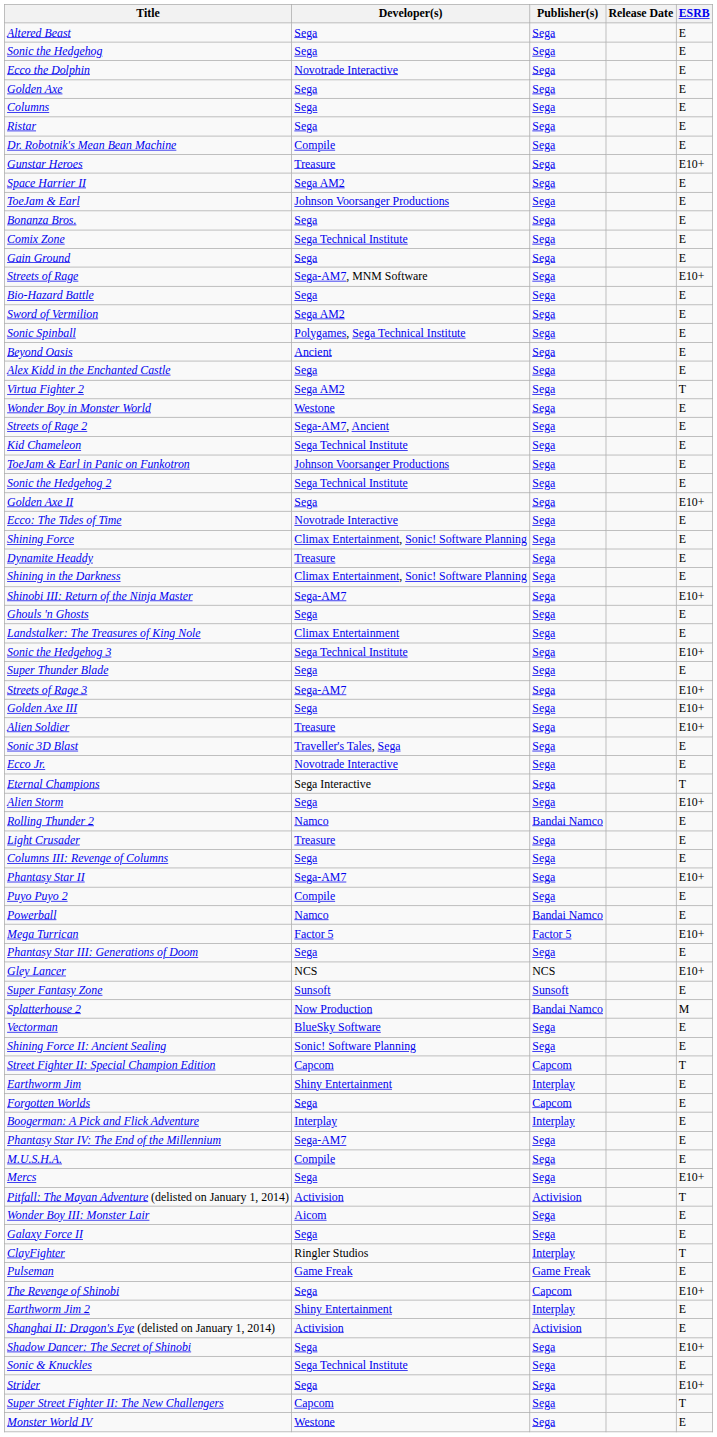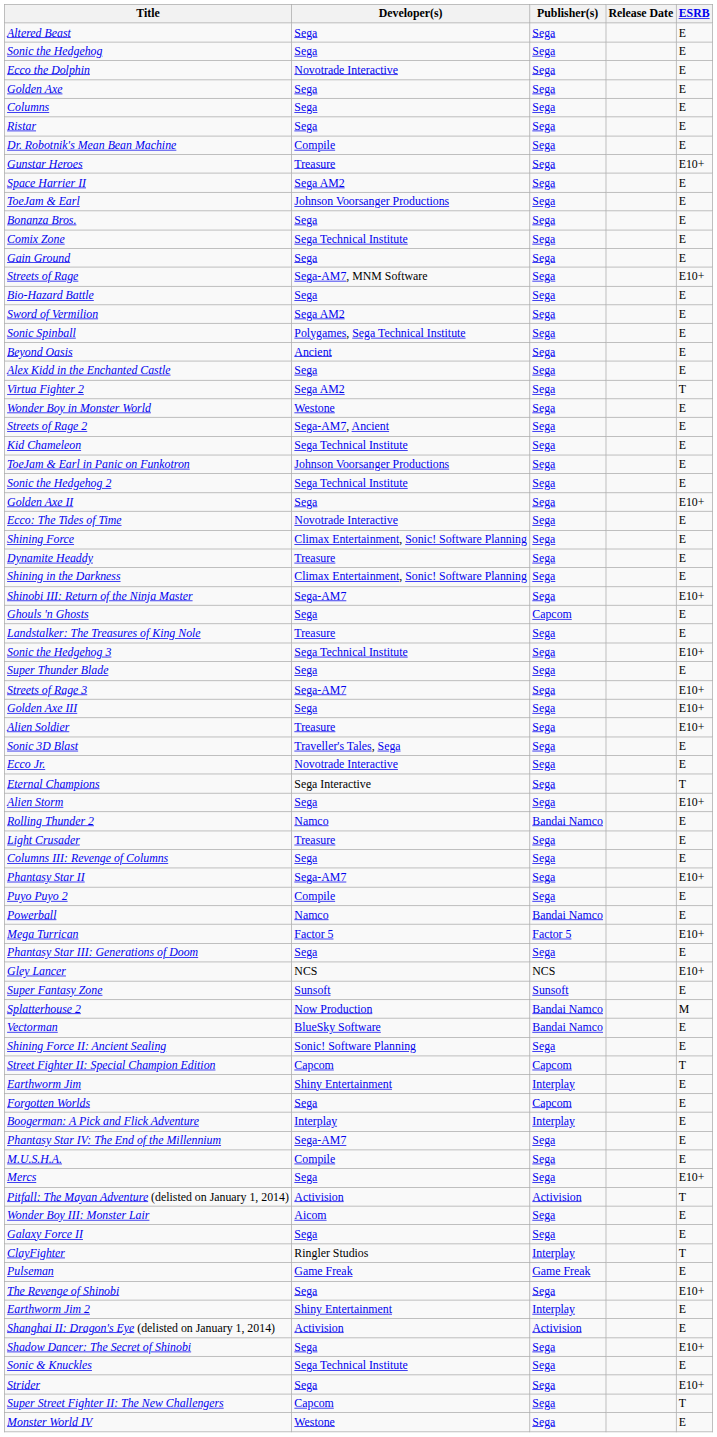 <table class="wikitable sortable" style="">
 <tr>
 <th width="">Title</th>
 <th width="">Developer(s)</th>
 <th width="">Publisher(s)</th>
 <th width="">Release Date</th>
 <th width=""><a href='#'>ESRB</a></th>
 </tr>
 <tr>
 <td><em><a href='#'>Altered Beast</a></em></td>
 <td><a href='#'>Sega</a></td>
 <td><a href='#'>Sega</a></td>
 <td></td>
 <td>E</td>
 </tr>
 <tr>
 <td><em><a href='#'>Sonic the Hedgehog</a></em></td>
 <td><a href='#'>Sega</a></td>
 <td><a href='#'>Sega</a></td>
 <td></td>
 <td>E</td>
 </tr>
 <tr>
 <td><em><a href='#'>Ecco the Dolphin</a></em></td>
 <td><a href='#'>Novotrade Interactive</a></td>
 <td><a href='#'>Sega</a></td>
 <td></td>
 <td>E</td>
 </tr>
 <tr>
 <td><em><a href='#'>Golden Axe</a></em></td>
 <td><a href='#'>Sega</a></td>
 <td><a href='#'>Sega</a></td>
 <td></td>
 <td>E</td>
 </tr>
 <tr>
 <td><em><a href='#'>Columns</a></em></td>
 <td><a href='#'>Sega</a></td>
 <td><a href='#'>Sega</a></td>
 <td></td>
 <td>E</td>
 </tr>
 <tr>
 <td><em><a href='#'>Ristar</a></em></td>
 <td><a href='#'>Sega</a></td>
 <td><a href='#'>Sega</a></td>
 <td></td>
 <td>E</td>
 </tr>
 <tr>
 <td><em><a href='#'>Dr. Robotnik's Mean Bean Machine</a></em></td>
 <td><a href='#'>Compile</a></td>
 <td><a href='#'>Sega</a></td>
 <td></td>
 <td>E</td>
 </tr>
 <tr>
 <td><em><a href='#'>Gunstar Heroes</a></em></td>
 <td><a href='#'>Treasure</a></td>
 <td><a href='#'>Sega</a></td>
 <td></td>
 <td>E10+</td>
 </tr>
 <tr>
 <td><em><a href='#'>Space Harrier II</a></em></td>
 <td><a href='#'>Sega AM2</a></td>
 <td><a href='#'>Sega</a></td>
 <td></td>
 <td>E</td>
 </tr>
 <tr>
 <td><em><a href='#'>ToeJam & Earl</a></em></td>
 <td><a href='#'>Johnson Voorsanger Productions</a></td>
 <td><a href='#'>Sega</a></td>
 <td></td>
 <td>E</td>
 </tr>
 <tr>
 <td><em><a href='#'>Bonanza Bros.</a></em></td>
 <td><a href='#'>Sega</a></td>
 <td><a href='#'>Sega</a></td>
 <td></td>
 <td>E</td>
 </tr>
 <tr>
 <td><em><a href='#'>Comix Zone</a></em></td>
 <td><a href='#'>Sega Technical Institute</a></td>
 <td><a href='#'>Sega</a></td>
 <td></td>
 <td>E</td>
 </tr>
 <tr>
 <td><em><a href='#'>Gain Ground</a></em></td>
 <td><a href='#'>Sega</a></td>
 <td><a href='#'>Sega</a></td>
 <td></td>
 <td>E</td>
 </tr>
 <tr>
 <td><em><a href='#'>Streets of Rage</a></em></td>
 <td><a href='#'>Sega-AM7</a>, MNM Software</td>
 <td><a href='#'>Sega</a></td>
 <td></td>
 <td>E10+</td>
 </tr>
 <tr>
 <td><em><a href='#'>Bio-Hazard Battle</a></em></td>
 <td><a href='#'>Sega</a></td>
 <td><a href='#'>Sega</a></td>
 <td></td>
 <td>E</td>
 </tr>
 <tr>
 <td><em><a href='#'>Sword of Vermilion</a></em></td>
 <td><a href='#'>Sega AM2</a></td>
 <td><a href='#'>Sega</a></td>
 <td></td>
 <td>E</td>
 </tr>
 <tr>
 <td><em><a href='#'>Sonic Spinball</a></em></td>
 <td><a href='#'>Polygames</a>, <a href='#'>Sega Technical Institute</a></td>
 <td><a href='#'>Sega</a></td>
 <td></td>
 <td>E</td>
 </tr>
 <tr>
 <td><em><a href='#'>Beyond Oasis</a></em></td>
 <td><a href='#'>Ancient</a></td>
 <td><a href='#'>Sega</a></td>
 <td></td>
 <td>E</td>
 </tr>
 <tr>
 <td><em><a href='#'>Alex Kidd in the Enchanted Castle</a></em></td>
 <td><a href='#'>Sega</a></td>
 <td><a href='#'>Sega</a></td>
 <td></td>
 <td>E</td>
 </tr>
 <tr>
 <td><em><a href='#'>Virtua Fighter 2</a></em></td>
 <td><a href='#'>Sega AM2</a></td>
 <td><a href='#'>Sega</a></td>
 <td></td>
 <td>T</td>
 </tr>
 <tr>
 <td><em><a href='#'>Wonder Boy in Monster World</a></em></td>
 <td><a href='#'>Westone</a></td>
 <td><a href='#'>Sega</a></td>
 <td></td>
 <td>E</td>
 </tr>
 <tr>
 <td><em><a href='#'>Streets of Rage 2</a></em></td>
 <td><a href='#'>Sega-AM7</a>, <a href='#'>Ancient</a></td>
 <td><a href='#'>Sega</a></td>
 <td></td>
 <td>E</td>
 </tr>
 <tr>
 <td><em><a href='#'>Kid Chameleon</a></em></td>
 <td><a href='#'>Sega Technical Institute</a></td>
 <td><a href='#'>Sega</a></td>
 <td></td>
 <td>E</td>
 </tr>
 <tr>
 <td><em><a href='#'>ToeJam & Earl in Panic on Funkotron</a></em></td>
 <td><a href='#'>Johnson Voorsanger Productions</a></td>
 <td><a href='#'>Sega</a></td>
 <td></td>
 <td>E</td>
 </tr>
 <tr>
 <td><em><a href='#'>Sonic the Hedgehog 2</a></em></td>
 <td><a href='#'>Sega Technical Institute</a></td>
 <td><a href='#'>Sega</a></td>
 <td></td>
 <td>E</td>
 </tr>
 <tr>
 <td><em><a href='#'>Golden Axe II</a></em></td>
 <td><a href='#'>Sega</a></td>
 <td><a href='#'>Sega</a></td>
 <td></td>
 <td>E10+</td>
 </tr>
 <tr>
 <td><em><a href='#'>Ecco: The Tides of Time</a></em></td>
 <td><a href='#'>Novotrade Interactive</a></td>
 <td><a href='#'>Sega</a></td>
 <td></td>
 <td>E</td>
 </tr>
 <tr>
 <td><em><a href='#'>Shining Force</a></em></td>
 <td><a href='#'>Climax Entertainment</a>, <a href='#'>Sonic! Software Planning</a></td>
 <td><a href='#'>Sega</a></td>
 <td></td>
 <td>E</td>
 </tr>
 <tr>
 <td><em><a href='#'>Dynamite Headdy</a></em></td>
 <td><a href='#'>Treasure</a></td>
 <td><a href='#'>Sega</a></td>
 <td></td>
 <td>E</td>
 </tr>
 <tr>
 <td><em><a href='#'>Shining in the Darkness</a></em></td>
 <td><a href='#'>Climax Entertainment</a>, <a href='#'>Sonic! Software Planning</a></td>
 <td><a href='#'>Sega</a></td>
 <td></td>
 <td>E</td>
 </tr>
 <tr>
 <td><em><a href='#'>Shinobi III: Return of the Ninja Master</a></em></td>
 <td><a href='#'>Sega-AM7</a></td>
 <td><a href='#'>Sega</a></td>
 <td></td>
 <td>E10+</td>
 </tr>
 <tr>
 <td><em><a href='#'>Ghouls 'n Ghosts</a></em></td>
 <td><a href='#'>Sega</a></td>
-<td><a href='#'>Sega</a></td>
+<td><a href='#'>Capcom</a></td>
 <td></td>
 <td>E</td>
 </tr>
 <tr>
 <td><em><a href='#'>Landstalker: The Treasures of King Nole</a></em></td>
-<td><a href='#'>Climax Entertainment</a></td>
+<td><a href='#'>Treasure</a></td>
 <td><a href='#'>Sega</a></td>
 <td></td>
 <td>E</td>
 </tr>
 <tr>
 <td><em><a href='#'>Sonic the Hedgehog 3</a></em></td>
 <td><a href='#'>Sega Technical Institute</a></td>
 <td><a href='#'>Sega</a></td>
 <td></td>
 <td>E10+</td>
 </tr>
 <tr>
 <td><em><a href='#'>Super Thunder Blade</a></em></td>
 <td><a href='#'>Sega</a></td>
 <td><a href='#'>Sega</a></td>
 <td></td>
 <td>E</td>
 </tr>
 <tr>
 <td><em><a href='#'>Streets of Rage 3</a></em></td>
 <td><a href='#'>Sega-AM7</a></td>
 <td><a href='#'>Sega</a></td>
 <td></td>
 <td>E10+</td>
 </tr>
 <tr>
 <td><em><a href='#'>Golden Axe III</a></em></td>
 <td><a href='#'>Sega</a></td>
 <td><a href='#'>Sega</a></td>
 <td></td>
 <td>E10+</td>
 </tr>
 <tr>
 <td><em><a href='#'>Alien Soldier</a></em></td>
 <td><a href='#'>Treasure</a></td>
 <td><a href='#'>Sega</a></td>
 <td></td>
 <td>E10+</td>
 </tr>
 <tr>
 <td><em><a href='#'>Sonic 3D Blast</a></em></td>
 <td><a href='#'>Traveller's Tales</a>, <a href='#'>Sega</a></td>
 <td><a href='#'>Sega</a></td>
 <td></td>
 <td>E</td>
 </tr>
 <tr>
 <td><em><a href='#'>Ecco Jr.</a></em></td>
 <td><a href='#'>Novotrade Interactive</a></td>
 <td><a href='#'>Sega</a></td>
 <td></td>
 <td>E</td>
 </tr>
 <tr>
 <td><em><a href='#'>Eternal Champions</a></em></td>
 <td>Sega Interactive</td>
 <td><a href='#'>Sega</a></td>
 <td></td>
 <td>T</td>
 </tr>
 <tr>
 <td><em><a href='#'>Alien Storm</a></em></td>
 <td><a href='#'>Sega</a></td>
 <td><a href='#'>Sega</a></td>
 <td></td>
 <td>E10+</td>
 </tr>
 <tr>
 <td><em><a href='#'>Rolling Thunder 2</a></em></td>
 <td><a href='#'>Namco</a></td>
 <td><a href='#'>Bandai Namco</a></td>
 <td></td>
 <td>E</td>
 </tr>
 <tr>
 <td><em><a href='#'>Light Crusader</a></em></td>
 <td><a href='#'>Treasure</a></td>
 <td><a href='#'>Sega</a></td>
 <td></td>
 <td>E</td>
 </tr>
 <tr>
 <td><em><a href='#'>Columns III: Revenge of Columns</a></em></td>
 <td><a href='#'>Sega</a></td>
 <td><a href='#'>Sega</a></td>
 <td></td>
 <td>E</td>
 </tr>
 <tr>
 <td><em><a href='#'>Phantasy Star II</a></em></td>
 <td><a href='#'>Sega-AM7</a></td>
 <td><a href='#'>Sega</a></td>
 <td></td>
 <td>E10+</td>
 </tr>
 <tr>
 <td><em><a href='#'>Puyo Puyo 2</a></em></td>
 <td><a href='#'>Compile</a></td>
 <td><a href='#'>Sega</a></td>
 <td></td>
 <td>E</td>
 </tr>
 <tr>
 <td><em><a href='#'>Powerball</a></em></td>
 <td><a href='#'>Namco</a></td>
 <td><a href='#'>Bandai Namco</a></td>
 <td></td>
 <td>E</td>
 </tr>
 <tr>
 <td><em><a href='#'>Mega Turrican</a></em></td>
 <td><a href='#'>Factor 5</a></td>
 <td><a href='#'>Factor 5</a></td>
 <td></td>
 <td>E10+</td>
 </tr>
 <tr>
 <td><em><a href='#'>Phantasy Star III: Generations of Doom</a></em></td>
 <td><a href='#'>Sega</a></td>
 <td><a href='#'>Sega</a></td>
 <td></td>
 <td>E</td>
 </tr>
 <tr>
 <td><em><a href='#'>Gley Lancer</a></em></td>
 <td>NCS</td>
 <td>NCS</td>
 <td></td>
 <td>E10+</td>
 </tr>
 <tr>
 <td><em><a href='#'>Super Fantasy Zone</a></em></td>
 <td><a href='#'>Sunsoft</a></td>
 <td><a href='#'>Sunsoft</a></td>
 <td></td>
 <td>E</td>
 </tr>
 <tr>
 <td><em><a href='#'>Splatterhouse 2</a></em></td>
 <td><a href='#'>Now Production</a></td>
 <td><a href='#'>Bandai Namco</a></td>
 <td></td>
 <td>M</td>
 </tr>
 <tr>
 <td><em><a href='#'>Vectorman</a></em></td>
 <td><a href='#'>BlueSky Software</a></td>
-<td><a href='#'>Sega</a></td>
+<td><a href='#'>Bandai Namco</a></td>
 <td></td>
 <td>E</td>
 </tr>
 <tr>
 <td><em><a href='#'>Shining Force II: Ancient Sealing</a></em></td>
 <td><a href='#'>Sonic! Software Planning</a></td>
 <td><a href='#'>Sega</a></td>
 <td></td>
 <td>E</td>
 </tr>
 <tr>
 <td><em><a href='#'>Street Fighter II: Special Champion Edition</a></em></td>
 <td><a href='#'>Capcom</a></td>
 <td><a href='#'>Capcom</a></td>
 <td></td>
 <td>T</td>
 </tr>
 <tr>
 <td><em><a href='#'>Earthworm Jim</a></em></td>
 <td><a href='#'>Shiny Entertainment</a></td>
 <td><a href='#'>Interplay</a></td>
 <td></td>
 <td>E</td>
 </tr>
 <tr>
 <td><em><a href='#'>Forgotten Worlds</a></em></td>
 <td><a href='#'>Sega</a></td>
 <td><a href='#'>Capcom</a></td>
 <td></td>
 <td>E</td>
 </tr>
 <tr>
 <td><em><a href='#'>Boogerman: A Pick and Flick Adventure</a></em></td>
 <td><a href='#'>Interplay</a></td>
 <td><a href='#'>Interplay</a></td>
 <td></td>
 <td>E</td>
 </tr>
 <tr>
 <td><em><a href='#'>Phantasy Star IV: The End of the Millennium</a></em></td>
 <td><a href='#'>Sega-AM7</a></td>
 <td><a href='#'>Sega</a></td>
 <td></td>
 <td>E</td>
 </tr>
 <tr>
 <td><em><a href='#'>M.U.S.H.A.</a></em></td>
 <td><a href='#'>Compile</a></td>
 <td><a href='#'>Sega</a></td>
 <td></td>
 <td>E</td>
 </tr>
 <tr>
 <td><em><a href='#'>Mercs</a></em></td>
 <td><a href='#'>Sega</a></td>
 <td><a href='#'>Sega</a></td>
 <td></td>
 <td>E10+</td>
 </tr>
 <tr>
 <td><em><a href='#'>Pitfall: The Mayan Adventure</a></em> (delisted on January 1, 2014)</td>
 <td><a href='#'>Activision</a></td>
 <td><a href='#'>Activision</a></td>
 <td></td>
 <td>T</td>
 </tr>
 <tr>
 <td><em><a href='#'>Wonder Boy III: Monster Lair</a></em></td>
 <td><a href='#'>Aicom</a></td>
 <td><a href='#'>Sega</a></td>
 <td></td>
 <td>E</td>
 </tr>
 <tr>
 <td><em><a href='#'>Galaxy Force II</a></em></td>
 <td><a href='#'>Sega</a></td>
 <td><a href='#'>Sega</a></td>
 <td></td>
 <td>E</td>
 </tr>
 <tr>
 <td><em><a href='#'>ClayFighter</a></em></td>
 <td>Ringler Studios</td>
 <td><a href='#'>Interplay</a></td>
 <td></td>
 <td>T</td>
 </tr>
 <tr>
 <td><em><a href='#'>Pulseman</a></em></td>
 <td><a href='#'>Game Freak</a></td>
 <td><a href='#'>Game Freak</a></td>
 <td></td>
 <td>E</td>
 </tr>
 <tr>
 <td><em><a href='#'>The Revenge of Shinobi</a></em></td>
 <td><a href='#'>Sega</a></td>
-<td><a href='#'>Capcom</a></td>
+<td><a href='#'>Sega</a></td>
 <td></td>
 <td>E10+</td>
 </tr>
 <tr>
 <td><em><a href='#'>Earthworm Jim 2</a></em></td>
 <td><a href='#'>Shiny Entertainment</a></td>
 <td><a href='#'>Interplay</a></td>
 <td></td>
 <td>E</td>
 </tr>
 <tr>
 <td><em><a href='#'>Shanghai II: Dragon's Eye</a></em> (delisted on January 1, 2014)</td>
 <td><a href='#'>Activision</a></td>
 <td><a href='#'>Activision</a></td>
 <td></td>
 <td>E</td>
 </tr>
 <tr>
 <td><em><a href='#'>Shadow Dancer: The Secret of Shinobi</a></em></td>
 <td><a href='#'>Sega</a></td>
 <td><a href='#'>Sega</a></td>
 <td></td>
 <td>E10+</td>
 </tr>
 <tr>
 <td><em><a href='#'>Sonic & Knuckles</a></em></td>
 <td><a href='#'>Sega Technical Institute</a></td>
 <td><a href='#'>Sega</a></td>
 <td></td>
 <td>E</td>
 </tr>
 <tr>
 <td><em><a href='#'>Strider</a></em></td>
 <td><a href='#'>Sega</a></td>
 <td><a href='#'>Sega</a></td>
 <td></td>
 <td>E10+</td>
 </tr>
 <tr>
 <td><em><a href='#'>Super Street Fighter II: The New Challengers</a></em></td>
 <td><a href='#'>Capcom</a></td>
 <td><a href='#'>Sega</a></td>
 <td></td>
 <td>T</td>
 </tr>
 <tr>
 <td><em><a href='#'>Monster World IV</a></em></td>
 <td><a href='#'>Westone</a></td>
 <td><a href='#'>Sega</a></td>
 <td></td>
 <td>E</td>
 </tr>
 </table>
